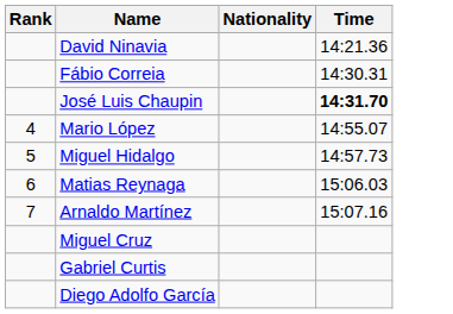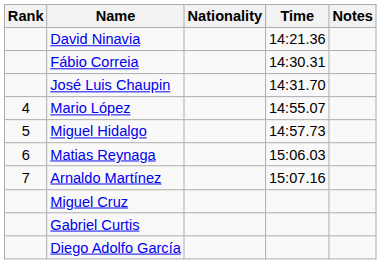 <table class="wikitable sortable" style="text-align:center;font-size:95%">
 <tr>
 <th>Rank</th>
 <th>Name</th>
 <th>Nationality</th>
 <th>Time</th>
+<th>Notes</th>
 </tr>
 <tr>
 <td></td>
 <td align=left><a href='#'>David Ninavia</a></td>
 <td align=left></td>
 <td>14:21.36</td>
+<td></td>
 </tr>
 <tr>
 <td></td>
 <td align=left><a href='#'>Fábio Correia</a></td>
 <td align=left></td>
 <td>14:30.31</td>
+<td></td>
 </tr>
 <tr>
 <td></td>
 <td align=left><a href='#'>José Luis Chaupin</a></td>
 <td align=left></td>
-<td><strong>14:31.70</strong></td>
+<td>14:31.70</td>
+<td></td>
 </tr>
 <tr>
 <td>4</td>
 <td align=left><a href='#'>Mario López</a></td>
 <td align=left></td>
 <td>14:55.07</td>
+<td></td>
 </tr>
 <tr>
 <td>5</td>
 <td align=left><a href='#'>Miguel Hidalgo</a></td>
 <td align=left></td>
 <td>14:57.73</td>
+<td></td>
 </tr>
 <tr>
 <td>6</td>
 <td align=left><a href='#'>Matias Reynaga</a></td>
 <td align=left></td>
 <td>15:06.03</td>
+<td></td>
 </tr>
 <tr>
 <td>7</td>
 <td align=left><a href='#'>Arnaldo Martínez</a></td>
 <td align=left></td>
 <td>15:07.16</td>
+<td></td>
 </tr>
 <tr>
 <td></td>
 <td align=left><a href='#'>Miguel Cruz</a></td>
 <td align=left></td>
+<td></td>
 <td></td>
 </tr>
 <tr>
 <td></td>
 <td align=left><a href='#'>Gabriel Curtis</a></td>
 <td align=left></td>
 <td></td>
+<td></td>
 </tr>
 <tr>
 <td></td>
 <td align=left><a href='#'>Diego Adolfo García</a></td>
 <td align=left></td>
 <td></td>
+<td></td>
 </tr>
 </table>
